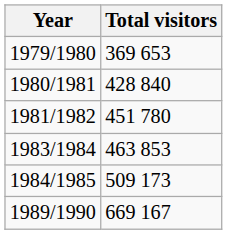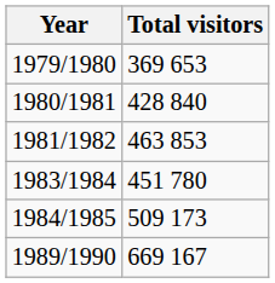 <table class="wikitable sortable" style="margin:5px;float:right">
 <tr>
 <th>Year</th>
 <th>Total visitors</th>
 </tr>
 <tr>
 <td>1979/1980</td>
 <td>369 653</td>
 </tr>
 <tr>
 <td>1980/1981</td>
 <td>428 840</td>
 </tr>
 <tr>
 <td>1981/1982</td>
-<td>451 780</td>
+<td>463 853</td>
 </tr>
 <tr>
 <td>1983/1984</td>
-<td>463 853</td>
+<td>451 780</td>
 </tr>
 <tr>
 <td>1984/1985</td>
 <td>509 173</td>
 </tr>
 <tr>
 <td>1989/1990</td>
 <td>669 167</td>
 </tr>
 </table>
